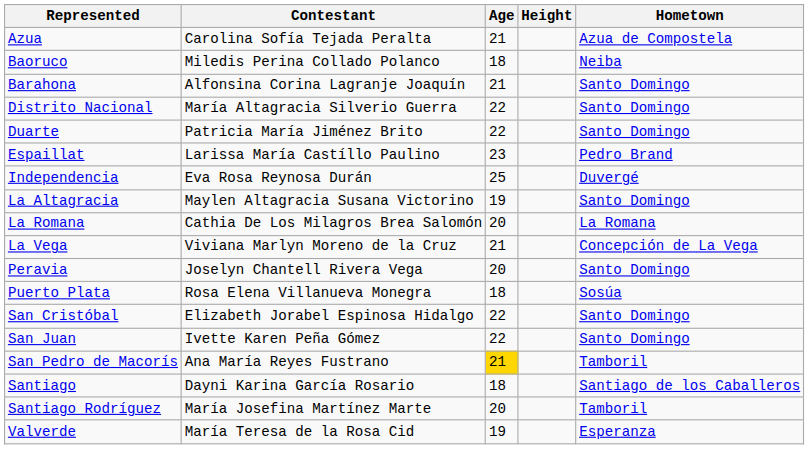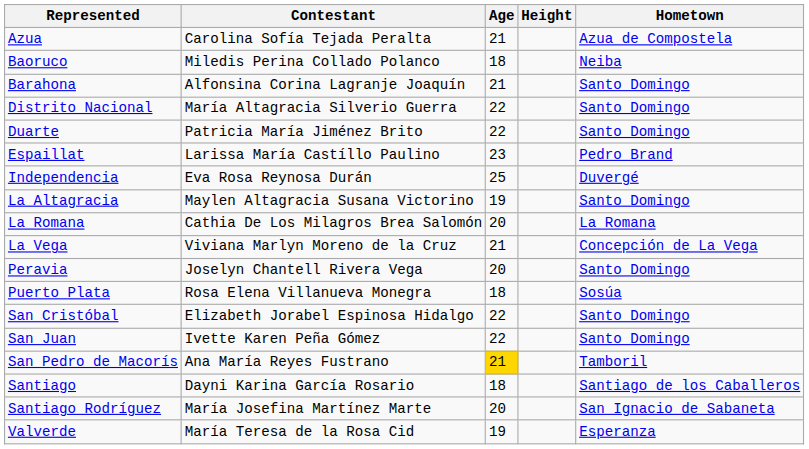 <table class="sortable wikitable">
 <tr>
 <th>Represented</th>
 <th>Contestant</th>
 <th>Age</th>
 <th>Height</th>
 <th>Hometown</th>
 </tr>
 <tr>
 <td><a href='#'>Azua</a></td>
 <td>Carolina Sofía Tejada Peralta</td>
 <td>21</td>
 <td></td>
 <td><a href='#'>Azua de Compostela</a></td>
 </tr>
 <tr>
 <td><a href='#'>Baoruco</a></td>
 <td>Miledis Perina Collado Polanco</td>
 <td>18</td>
 <td></td>
 <td><a href='#'>Neiba</a></td>
 </tr>
 <tr>
 <td><a href='#'>Barahona</a></td>
 <td>Alfonsina Corina Lagranje Joaquín</td>
 <td>21</td>
 <td></td>
 <td><a href='#'>Santo Domingo</a></td>
 </tr>
 <tr>
 <td><a href='#'>Distrito Nacional</a></td>
 <td>María Altagracia Silverio Guerra</td>
 <td>22</td>
 <td></td>
 <td><a href='#'>Santo Domingo</a></td>
 </tr>
 <tr>
 <td><a href='#'>Duarte</a></td>
 <td>Patricia María Jiménez Brito</td>
 <td>22</td>
 <td></td>
 <td><a href='#'>Santo Domingo</a></td>
 </tr>
 <tr>
 <td><a href='#'>Espaillat</a></td>
 <td>Larissa María Castíllo Paulino</td>
 <td>23</td>
 <td></td>
 <td><a href='#'>Pedro Brand</a></td>
 </tr>
 <tr>
 <td><a href='#'>Independencia</a></td>
 <td>Eva Rosa Reynosa Durán</td>
 <td>25</td>
 <td></td>
 <td><a href='#'>Duvergé</a></td>
 </tr>
 <tr>
 <td><a href='#'>La Altagracia</a></td>
 <td>Maylen Altagracia Susana Victorino</td>
 <td>19</td>
 <td></td>
 <td><a href='#'>Santo Domingo</a></td>
 </tr>
 <tr>
 <td><a href='#'>La Romana</a></td>
 <td>Cathia De Los Milagros Brea Salomón</td>
 <td>20</td>
 <td></td>
 <td><a href='#'>La Romana</a></td>
 </tr>
 <tr>
 <td><a href='#'>La Vega</a></td>
 <td>Viviana Marlyn Moreno de la Cruz</td>
 <td>21</td>
 <td></td>
 <td><a href='#'>Concepción de La Vega</a></td>
 </tr>
 <tr>
 <td><a href='#'>Peravia</a></td>
 <td>Joselyn Chantell Rivera Vega</td>
 <td>20</td>
 <td></td>
 <td><a href='#'>Santo Domingo</a></td>
 </tr>
 <tr>
 <td><a href='#'>Puerto Plata</a></td>
 <td>Rosa Elena Villanueva Monegra</td>
 <td>18</td>
 <td></td>
 <td><a href='#'>Sosúa</a></td>
 </tr>
 <tr>
 <td><a href='#'>San Cristóbal</a></td>
 <td>Elizabeth Jorabel Espinosa Hidalgo</td>
 <td>22</td>
 <td></td>
 <td><a href='#'>Santo Domingo</a></td>
 </tr>
 <tr>
 <td><a href='#'>San Juan</a></td>
 <td>Ivette Karen Peña Gómez</td>
 <td>22</td>
 <td></td>
 <td><a href='#'>Santo Domingo</a></td>
 </tr>
 <tr>
 <td><a href='#'>San Pedro de Macorís</a></td>
 <td>Ana María Reyes Fustrano</td>
 <td style="background: gold;">21</td>
 <td></td>
 <td><a href='#'>Tamboril</a></td>
 </tr>
 <tr>
 <td><a href='#'>Santiago</a></td>
 <td>Dayni Karina García Rosario</td>
 <td>18</td>
 <td></td>
 <td><a href='#'>Santiago de los Caballeros</a></td>
 </tr>
 <tr>
 <td><a href='#'>Santiago Rodríguez</a></td>
 <td>María Josefina Martínez Marte</td>
 <td>20</td>
 <td></td>
-<td><a href='#'>Tamboril</a></td>
+<td><a href='#'>San Ignacio de Sabaneta</a></td>
 </tr>
 <tr>
 <td><a href='#'>Valverde</a></td>
 <td>María Teresa de la Rosa Cid</td>
 <td>19</td>
 <td></td>
 <td><a href='#'>Esperanza</a></td>
 </tr>
 </table>
